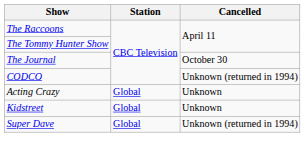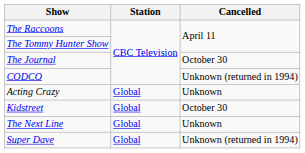 <table class="wikitable">
 <tr>
 <th>Show</th>
 <th>Station</th>
 <th>Cancelled</th>
 </tr>
 <tr>
 <td><em><a href='#'>The Raccoons</a></em></td>
 <td rowspan="4"><a href='#'>CBC Television</a></td>
 <td rowspan="2">April 11</td>
 </tr>
 <tr>
 <td><em><a href='#'>The Tommy Hunter Show</a></em></td>
 </tr>
 <tr>
 <td><em><a href='#'>The Journal</a></em></td>
 <td>October 30</td>
 </tr>
 <tr>
 <td><em><a href='#'>CODCO</a></em></td>
 <td>Unknown (returned in 1994)</td>
 </tr>
 <tr>
 <td><em>Acting Crazy</em></td>
 <td><a href='#'>Global</a></td>
 <td>Unknown</td>
 </tr>
 <tr>
 <td><em><a href='#'>Kidstreet</a></em></td>
 <td><a href='#'>Global</a></td>
+<td>October 30</td>
+</tr>
+<tr>
+<td><em><a href='#'>The Next Line</a></em></td>
+<td><a href='#'>Global</a></td>
 <td>Unknown</td>
 </tr>
 <tr>
 <td><em><a href='#'>Super Dave</a></em></td>
 <td><a href='#'>Global</a></td>
 <td>Unknown (returned in 1994)</td>
 </tr>
 </table>
